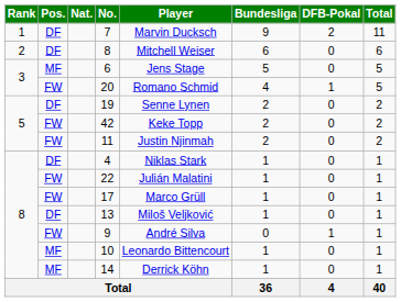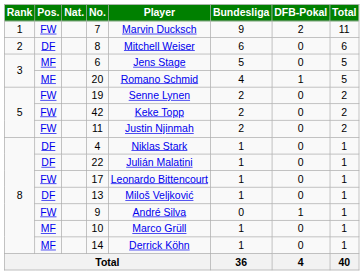 <table class="wikitable" style="font-size: 95%; text-align: center">
 <tr>
 <th style="background:#008000; color:white; text-align:center;"!width=80>Rank</th>
 <th style="background:#008000; color:white; text-align:center;"!width=80>Pos.</th>
 <th style="background:#008000; color:white; text-align:center;"!width=80>Nat.</th>
 <th style="background:#008000; color:white; text-align:center;"!width=80>No.</th>
 <th style="background:#008000; color:white; text-align:center;"!width=150>Player</th>
 <th style="background:#008000; color:white; text-align:center;"!width=150>Bundesliga</th>
 <th style="background:#008000; color:white; text-align:center;"!width=150>DFB-Pokal</th>
 <th style="background:#008000; color:white; text-align:center;"!width=80>Total</th>
 </tr>
 <tr>
 <td rowspan=1>1</td>
-<td><a href='#'>DF</a></td>
+<td><a href='#'>FW</a></td>
 <td></td>
 <td>7</td>
 <td><a href='#'>Marvin Ducksch</a></td>
 <td>9</td>
 <td>2</td>
 <td>11</td>
 </tr>
 <tr>
 <td rowspan=1>2</td>
 <td><a href='#'>DF</a></td>
 <td></td>
 <td>8</td>
 <td><a href='#'>Mitchell Weiser</a></td>
 <td>6</td>
 <td>0</td>
 <td>6</td>
 </tr>
 <tr>
 <td rowspan=2>3</td>
 <td><a href='#'>MF</a></td>
 <td></td>
 <td>6</td>
 <td><a href='#'>Jens Stage</a></td>
 <td>5</td>
 <td>0</td>
 <td>5</td>
 </tr>
 <tr>
-<td><a href='#'>FW</a></td>
+<td><a href='#'>MF</a></td>
 <td></td>
 <td>20</td>
 <td><a href='#'>Romano Schmid</a></td>
 <td>4</td>
 <td>1</td>
 <td>5</td>
 </tr>
 <tr>
 <td rowspan=3>5</td>
-<td><a href='#'>DF</a></td>
+<td><a href='#'>FW</a></td>
 <td></td>
 <td>19</td>
 <td><a href='#'>Senne Lynen</a></td>
 <td>2</td>
 <td>0</td>
 <td>2</td>
 </tr>
 <tr>
 <td><a href='#'>FW</a></td>
 <td></td>
 <td>42</td>
 <td><a href='#'>Keke Topp</a></td>
 <td>2</td>
 <td>0</td>
 <td>2</td>
 </tr>
 <tr>
 <td><a href='#'>FW</a></td>
 <td></td>
 <td>11</td>
 <td><a href='#'>Justin Njinmah</a></td>
 <td>2</td>
 <td>0</td>
 <td>2</td>
 </tr>
 <tr>
 <td rowspan=7>8</td>
 <td><a href='#'>DF</a></td>
 <td></td>
 <td>4</td>
 <td><a href='#'>Niklas Stark</a></td>
 <td>1</td>
 <td>0</td>
 <td>1</td>
 </tr>
 <tr>
-<td><a href='#'>FW</a></td>
+<td><a href='#'>DF</a></td>
 <td></td>
 <td>22</td>
 <td><a href='#'>Julián Malatini</a></td>
 <td>1</td>
 <td>0</td>
 <td>1</td>
 </tr>
 <tr>
 <td><a href='#'>FW</a></td>
 <td></td>
 <td>17</td>
-<td><a href='#'>Marco Grüll</a></td>
+<td><a href='#'>Leonardo Bittencourt</a></td>
 <td>1</td>
 <td>0</td>
 <td>1</td>
 </tr>
 <tr>
 <td><a href='#'>DF</a></td>
 <td></td>
 <td>13</td>
 <td><a href='#'>Miloš Veljković</a></td>
 <td>1</td>
 <td>0</td>
 <td>1</td>
 </tr>
 <tr>
 <td><a href='#'>FW</a></td>
 <td></td>
 <td>9</td>
 <td><a href='#'>André Silva</a></td>
 <td>0</td>
 <td>1</td>
 <td>1</td>
 </tr>
 <tr>
 <td><a href='#'>MF</a></td>
 <td></td>
 <td>10</td>
-<td><a href='#'>Leonardo Bittencourt</a></td>
+<td><a href='#'>Marco Grüll</a></td>
 <td>1</td>
 <td>0</td>
 <td>1</td>
 </tr>
 <tr>
 <td><a href='#'>MF</a></td>
 <td></td>
 <td>14</td>
 <td><a href='#'>Derrick Köhn</a></td>
 <td>1</td>
 <td>0</td>
 <td>1</td>
 </tr>
 <tr>
 <th colspan=5>Total</th>
 <th>36</th>
 <th>4</th>
 <th>40</th>
 </tr>
 </table>
